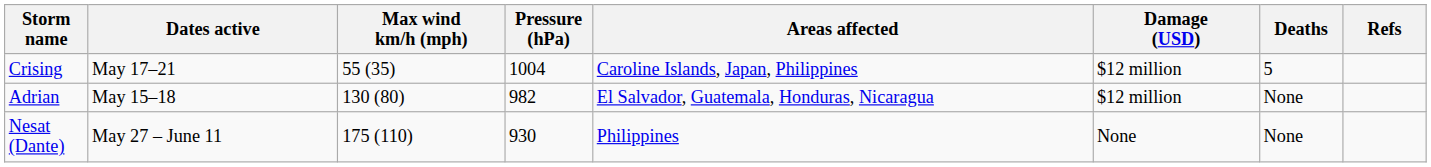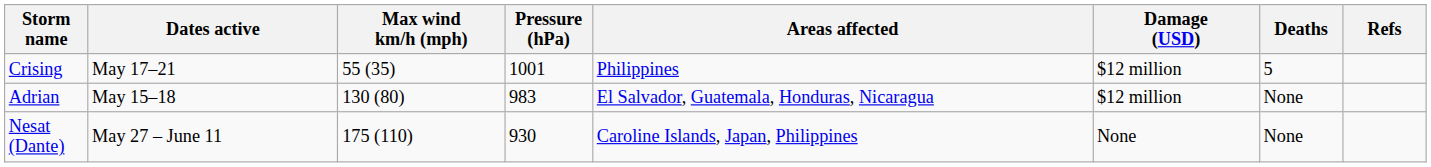 <table class="wikitable sortable">
 <tr>
 <th width="5%">Storm name</th>
 <th width="15%">Dates active</th>
 <th width="10%">Max wind<br>km/h (mph)</th>
 <th width="5%">Pressure<br>(hPa)</th>
 <th width="30%">Areas affected</th>
 <th width="10%">Damage<br>(<a href='#'>USD</a>)</th>
 <th width="5%">Deaths</th>
 <th width="5%">Refs</th>
 </tr>
 <tr>
 <td><a href='#'>Crising</a></td>
 <td>May 17–21</td>
 <td>55 (35)</td>
-<td>1004</td>
-<td><a href='#'>Caroline Islands</a>, <a href='#'>Japan</a>, <a href='#'>Philippines</a></td>
+<td>1001</td>
+<td><a href='#'>Philippines</a></td>
 <td>$12 million</td>
 <td>5</td>
 <td></td>
 </tr>
 <tr>
 <td><a href='#'>Adrian</a></td>
 <td>May 15–18</td>
 <td>130 (80)</td>
-<td>982</td>
+<td>983</td>
 <td><a href='#'>El Salvador</a>, <a href='#'>Guatemala</a>, <a href='#'>Honduras</a>, <a href='#'>Nicaragua</a></td>
 <td>$12 million</td>
 <td>None</td>
 <td></td>
 </tr>
 <tr>
 <td><a href='#'>Nesat (Dante)</a></td>
 <td>May 27 – June 11</td>
 <td>175 (110)</td>
 <td>930</td>
-<td><a href='#'>Philippines</a></td>
+<td><a href='#'>Caroline Islands</a>, <a href='#'>Japan</a>, <a href='#'>Philippines</a></td>
 <td>None</td>
 <td>None</td>
 <td></td>
 </tr>
 </table>
